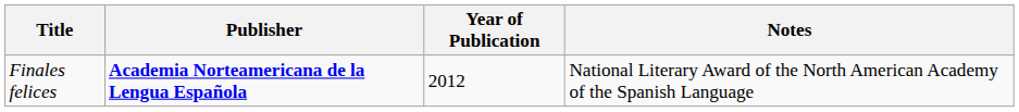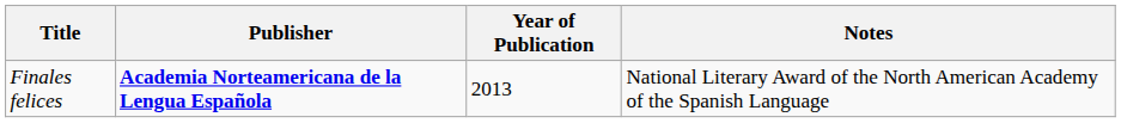 <table class="wikitable">
 <tr>
 <th>Title</th>
 <th>Publisher</th>
 <th>Year of Publication</th>
 <th>Notes</th>
 </tr>
 <tr>
 <td><em>Finales felices</em></td>
 <td><strong><a href='#'>Academia Norteamericana de la Lengua Española</a></strong></td>
-<td>2012</td>
+<td>2013</td>
 <td>National Literary Award of the North American Academy of the Spanish Language</td>
 </tr>
 </table>
